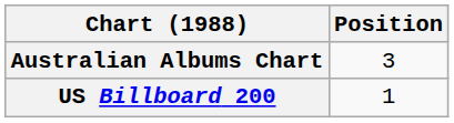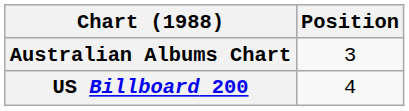 <table class="wikitable sortable plainrowheaders" style="text-align:center">
 <tr>
 <th scope="col">Chart (1988)</th>
 <th scope="col">Position</th>
 </tr>
 <tr>
 <th scope="row">Australian Albums Chart</th>
 <td>3</td>
 </tr>
 <tr>
 <th scope="row">US <a href='#'><em>Billboard</em> 200</a></th>
-<td>1</td>
+<td>4</td>
 </tr>
 </table>
